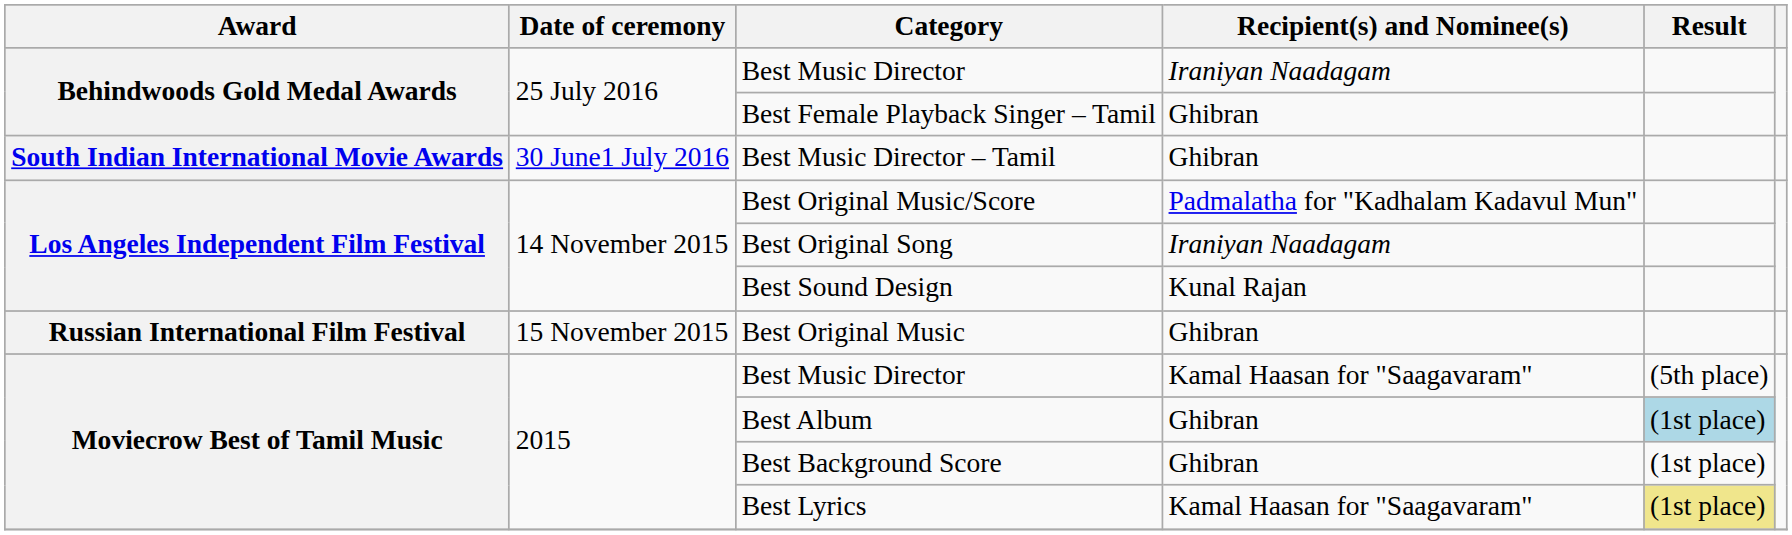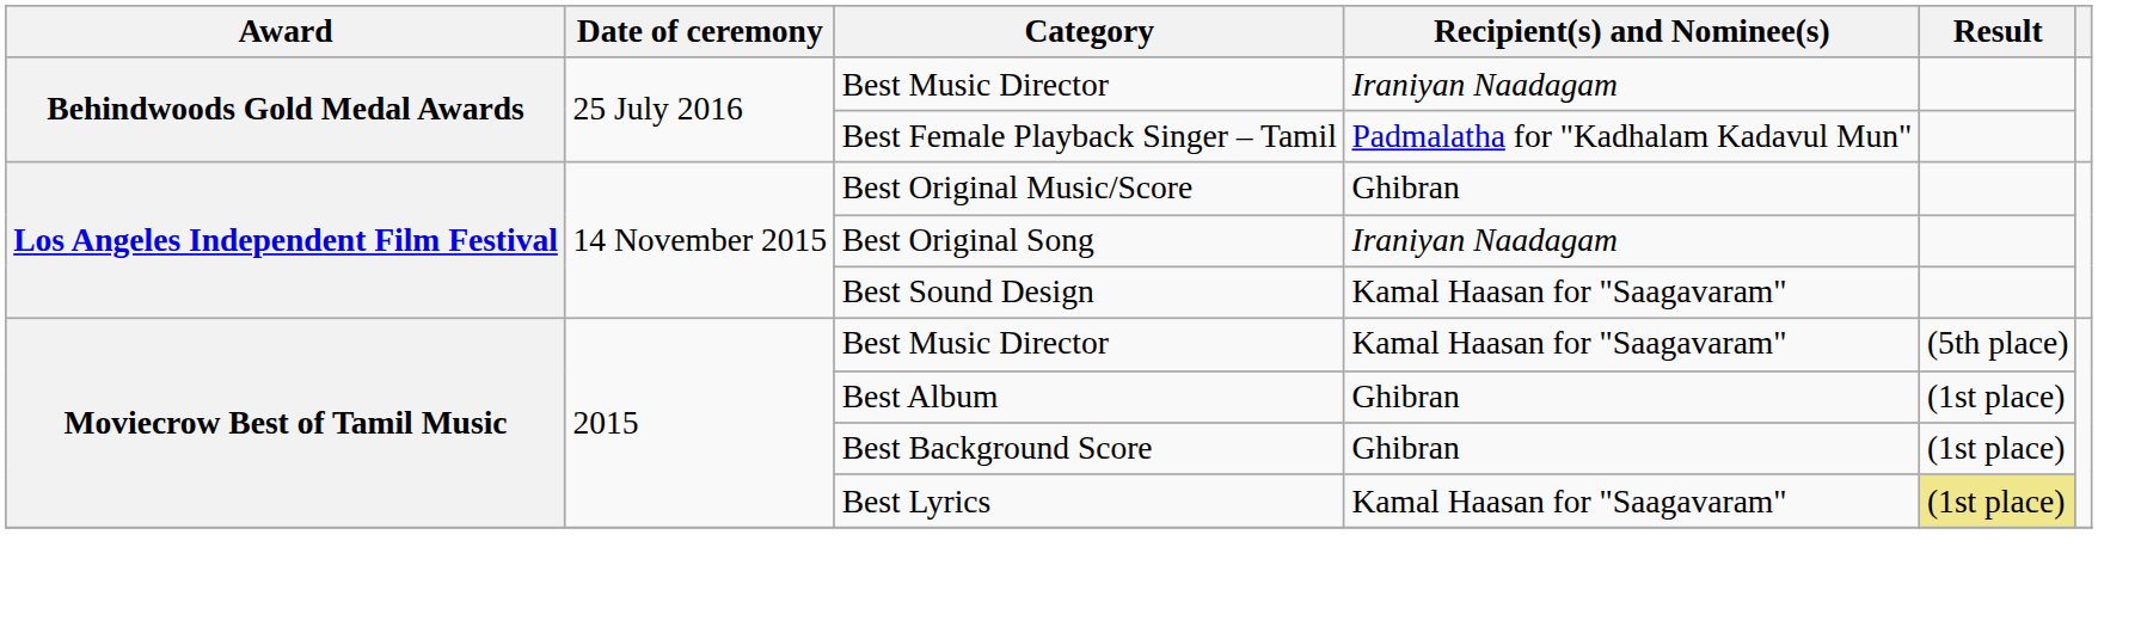 <table class="wikitable plainrowheaders sortable">
 <tr>
 <th scope="col">Award</th>
 <th scope="col">Date of ceremony</th>
 <th scope="col">Category</th>
 <th scope="col">Recipient(s) and Nominee(s)</th>
 <th scope="col">Result</th>
 <th scope="col" class="unsortable"></th>
 </tr>
 <tr>
 <th rowspan="2" scope="row">Behindwoods Gold Medal Awards</th>
 <td rowspan="2">25 July 2016</td>
 <td>Best Music Director</td>
 <td><em>Iraniyan Naadagam</em></td>
 <td></td>
 <td rowspan="2" style="text-align:center;"></td>
 </tr>
 <tr>
 <td>Best Female Playback Singer – Tamil</td>
-<td>Ghibran</td>
+<td><a href='#'>Padmalatha</a> for "Kadhalam Kadavul Mun"</td>
 <td></td>
-</tr>
-<tr>
-<th scope="row"><a href='#'>South Indian International Movie Awards</a></th>
-<td><a href='#'>30 June1 July 2016</a></td>
-<td>Best Music Director – Tamil</td>
-<td>Ghibran</td>
-<td></td>
-<td style="text-align:center;"></td>
 </tr>
 <tr>
 <th rowspan="3" scope="row"><a href='#'>Los Angeles Independent Film Festival</a></th>
 <td rowspan="3">14 November 2015</td>
 <td>Best Original Music/Score</td>
-<td><a href='#'>Padmalatha</a> for "Kadhalam Kadavul Mun"</td>
+<td>Ghibran</td>
 <td></td>
 <td rowspan="3" style="text-align:center;"></td>
 </tr>
 <tr>
 <td>Best Original Song</td>
 <td><em>Iraniyan Naadagam</em></td>
 <td></td>
 </tr>
 <tr>
 <td>Best Sound Design</td>
-<td>Kunal Rajan</td>
+<td>Kamal Haasan for "Saagavaram"</td>
 <td></td>
-</tr>
-<tr>
-<th scope="row">Russian International Film Festival</th>
-<td>15 November 2015</td>
-<td>Best Original Music</td>
-<td>Ghibran</td>
-<td></td>
-<td style="text-align:center;"></td>
 </tr>
 <tr>
 <th rowspan="4" scope="row">Moviecrow Best of Tamil Music</th>
 <td rowspan="4">2015</td>
 <td>Best Music Director</td>
 <td>Kamal Haasan for "Saagavaram"</td>
 <td> (5th place)</td>
 <td rowspan="4" style="text-align:center;"></td>
 </tr>
 <tr>
 <td>Best Album</td>
 <td>Ghibran</td>
-<td style="background: lightblue;"> (1st place)</td>
+<td> (1st place)</td>
 </tr>
 <tr>
 <td>Best Background Score</td>
 <td>Ghibran</td>
 <td> (1st place)</td>
 </tr>
 <tr>
 <td>Best Lyrics</td>
 <td>Kamal Haasan for "Saagavaram"</td>
 <td style="background: khaki;"> (1st place)</td>
 </tr>
 <tr>
 </tr>
 </table>
